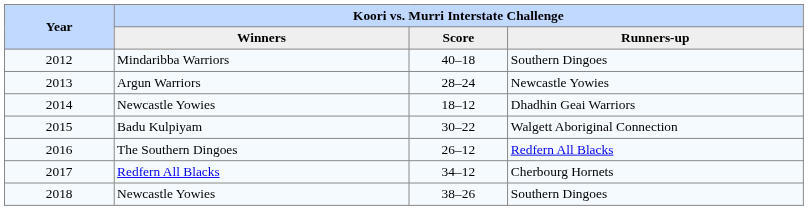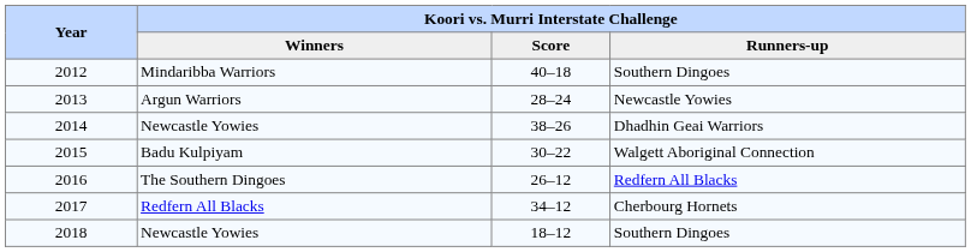 <table border=1 style="border-collapse:collapse; font-size:90%;" cellpadding=3 cellspacing=0 width=68%>
 <tr bgcolor="#C1D8FF">
 <th rowspan=2 width=10%>Year</th>
 <th rowspan=1 colspan=3>Koori vs. Murri Interstate Challenge</th>
 </tr>
 <tr bgcolor=#EFEFEF>
 <th rowspan=1 width=27%>Winners</th>
 <th rowspan=1 width=9%>Score</th>
 <th rowspan=1 width=27%>Runners-up</th>
 </tr>
 <tr align="center" bgcolor="#F5FAFF">
 <td>2012</td>
 <td align=left>Mindaribba Warriors</td>
 <td>40–18</td>
 <td align=left>Southern Dingoes</td>
 </tr>
 <tr align="center" bgcolor="#F5FAFF">
 <td>2013</td>
 <td align=left>Argun Warriors</td>
 <td>28–24</td>
 <td align=left>Newcastle Yowies</td>
 </tr>
 <tr align="center" bgcolor="#F5FAFF">
 <td>2014</td>
 <td align=left>Newcastle Yowies</td>
-<td>18–12</td>
+<td>38–26</td>
 <td align=left>Dhadhin Geai Warriors</td>
 </tr>
 <tr align="center" bgcolor="#F5FAFF">
 <td>2015</td>
 <td align=left>Badu Kulpiyam</td>
 <td>30–22</td>
 <td align=left>Walgett Aboriginal Connection</td>
 </tr>
 <tr align="center" bgcolor="#F5FAFF">
 <td>2016</td>
 <td align=left>The Southern Dingoes</td>
 <td>26–12</td>
 <td align=left><a href='#'>Redfern All Blacks</a></td>
 </tr>
 <tr align="center" bgcolor="#F5FAFF">
 <td>2017</td>
 <td align=left><a href='#'>Redfern All Blacks</a></td>
 <td>34–12</td>
 <td align=left>Cherbourg Hornets</td>
 </tr>
 <tr align="center" bgcolor="#F5FAFF">
 <td>2018</td>
 <td align=left>Newcastle Yowies</td>
-<td>38–26</td>
+<td>18–12</td>
 <td align=left>Southern Dingoes</td>
 </tr>
 </table>
